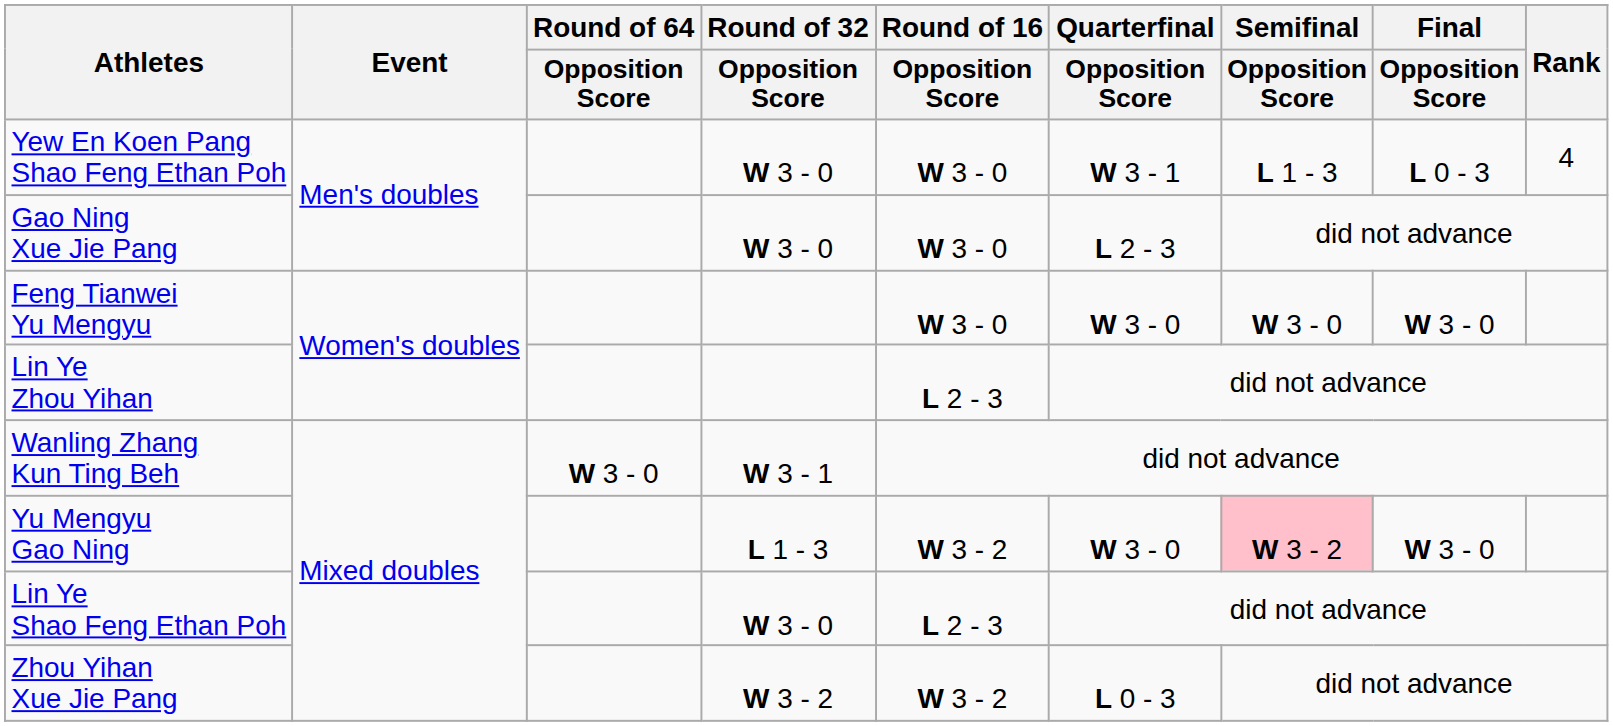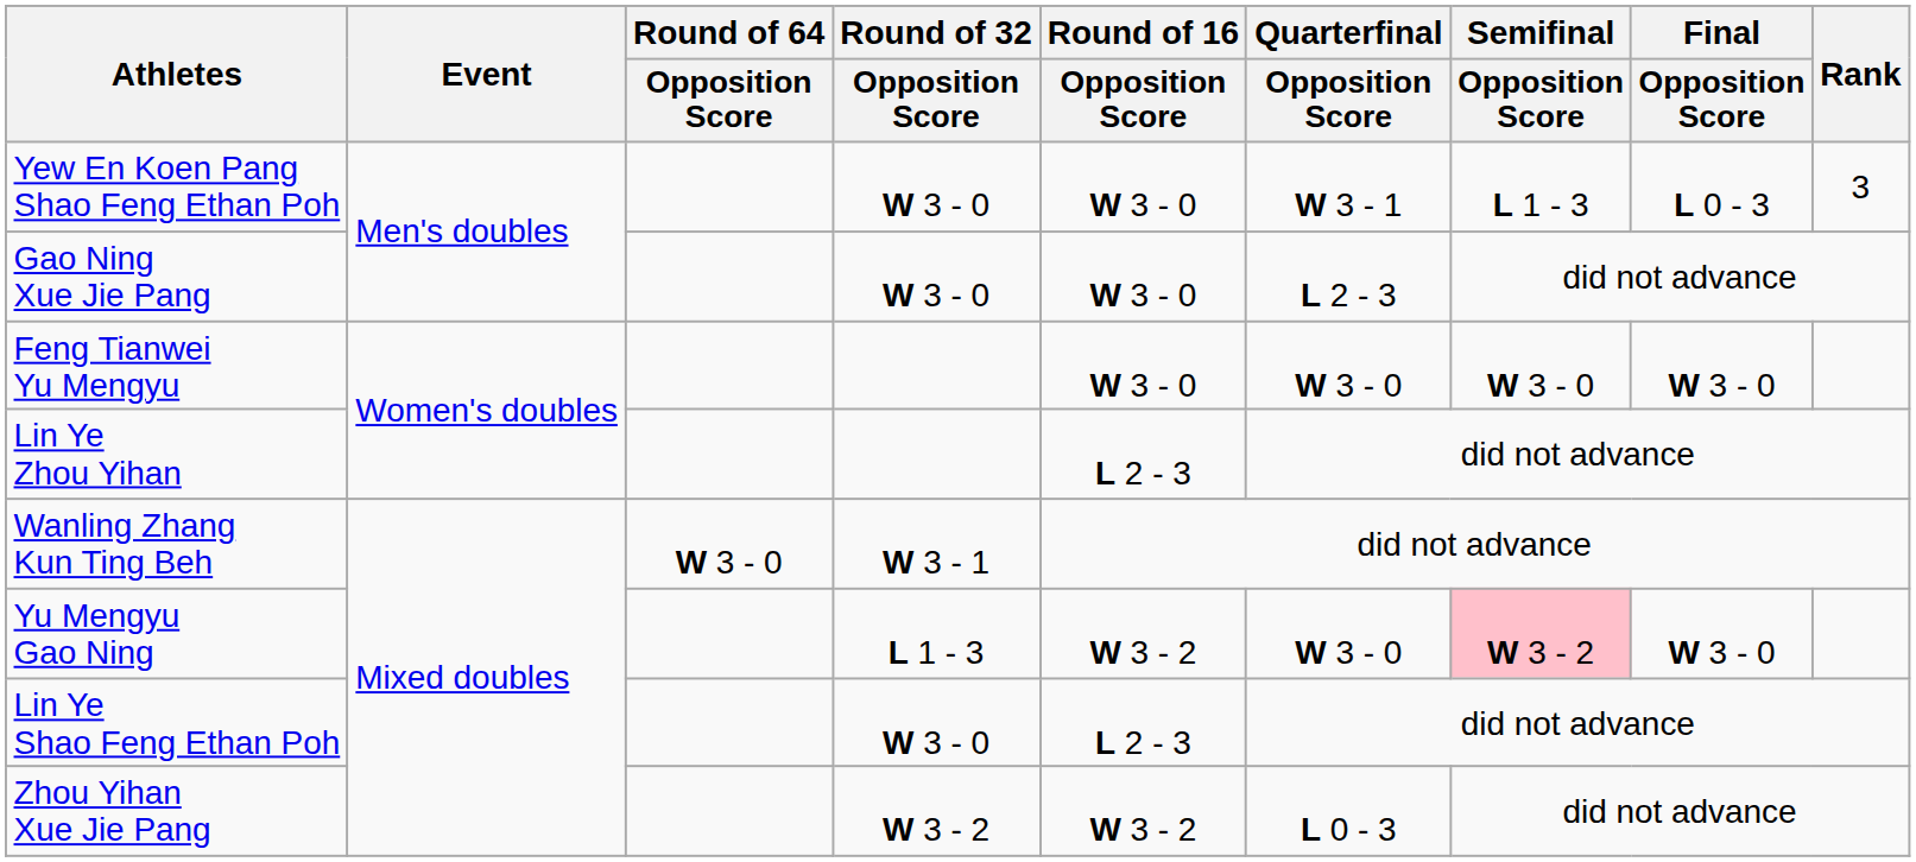 <table class="wikitable" style="font-size:90%">
 <tr>
 <th rowspan=2>Athletes</th>
 <th rowspan=2>Event</th>
 <th>Round of 64</th>
 <th>Round of 32</th>
 <th>Round of 16</th>
 <th>Quarterfinal</th>
 <th>Semifinal</th>
 <th>Final</th>
 <th rowspan=2>Rank</th>
 </tr>
 <tr style="font-size:95%">
 <th>Opposition<br>Score</th>
 <th>Opposition<br>Score</th>
 <th>Opposition<br>Score</th>
 <th>Opposition<br>Score</th>
 <th>Opposition<br>Score</th>
 <th>Opposition<br>Score</th>
 </tr>
 <tr align=center>
 <td align=left><a href='#'>Yew En Koen Pang</a><br><a href='#'>Shao Feng Ethan Poh</a></td>
 <td align=left rowspan=2><a href='#'>Men's doubles</a></td>
 <td></td>
 <td><br><strong>W</strong> 3 - 0</td>
 <td><br><strong>W</strong> 3 - 0</td>
 <td><br><strong>W</strong> 3 - 1</td>
 <td><br><strong>L</strong> 1 - 3</td>
 <td><br><strong>L</strong> 0 - 3</td>
-<td>4</td>
+<td>3</td>
 </tr>
 <tr align=center>
 <td align=left><a href='#'>Gao Ning</a><br><a href='#'>Xue Jie Pang</a></td>
 <td></td>
 <td><br><strong>W</strong> 3 - 0</td>
 <td><br><strong>W</strong> 3 - 0</td>
 <td><br><strong>L</strong> 2 - 3</td>
 <td colspan=3>did not advance</td>
 </tr>
 <tr align=center>
 <td align=left><a href='#'>Feng Tianwei</a><br><a href='#'>Yu Mengyu</a></td>
 <td align=left rowspan=2><a href='#'>Women's doubles</a></td>
 <td></td>
 <td></td>
 <td><br><strong>W</strong> 3 - 0</td>
 <td><br><strong>W</strong> 3 - 0</td>
 <td><br><strong>W</strong> 3 - 0</td>
 <td><br><strong>W</strong> 3 - 0</td>
 <td></td>
 </tr>
 <tr align=center>
 <td align=left><a href='#'>Lin Ye</a><br><a href='#'>Zhou Yihan</a></td>
 <td></td>
 <td></td>
 <td><br><strong>L</strong> 2 - 3</td>
 <td colspan=4>did not advance</td>
 </tr>
 <tr align=center>
 <td align=left><a href='#'>Wanling Zhang</a><br><a href='#'>Kun Ting Beh</a></td>
 <td align=left rowspan=4><a href='#'>Mixed doubles</a></td>
 <td><br><strong>W</strong> 3 - 0</td>
 <td><br><strong>W</strong> 3 - 1</td>
 <td colspan=5>did not advance</td>
 </tr>
 <tr align=center>
 <td align=left><a href='#'>Yu Mengyu</a><br><a href='#'>Gao Ning</a></td>
 <td></td>
 <td><br><strong>L</strong> 1 - 3</td>
 <td><br><strong>W</strong> 3 - 2</td>
 <td><br><strong>W</strong> 3 - 0</td>
 <td style="background: pink;"><br><strong>W</strong> 3 - 2</td>
 <td><br><strong>W</strong> 3 - 0</td>
 <td></td>
 </tr>
 <tr align=center>
 <td align=left><a href='#'>Lin Ye</a><br><a href='#'>Shao Feng Ethan Poh</a></td>
 <td></td>
 <td><br><strong>W</strong> 3 - 0</td>
 <td><br><strong>L</strong> 2 - 3</td>
 <td colspan=4>did not advance</td>
 </tr>
 <tr align=center>
 <td align=left><a href='#'>Zhou Yihan</a><br><a href='#'>Xue Jie Pang</a></td>
 <td></td>
 <td><br><strong>W</strong> 3 - 2</td>
 <td><br><strong>W</strong> 3 - 2</td>
 <td><br><strong>L</strong> 0 - 3</td>
 <td colspan=3>did not advance</td>
 </tr>
 </table>
